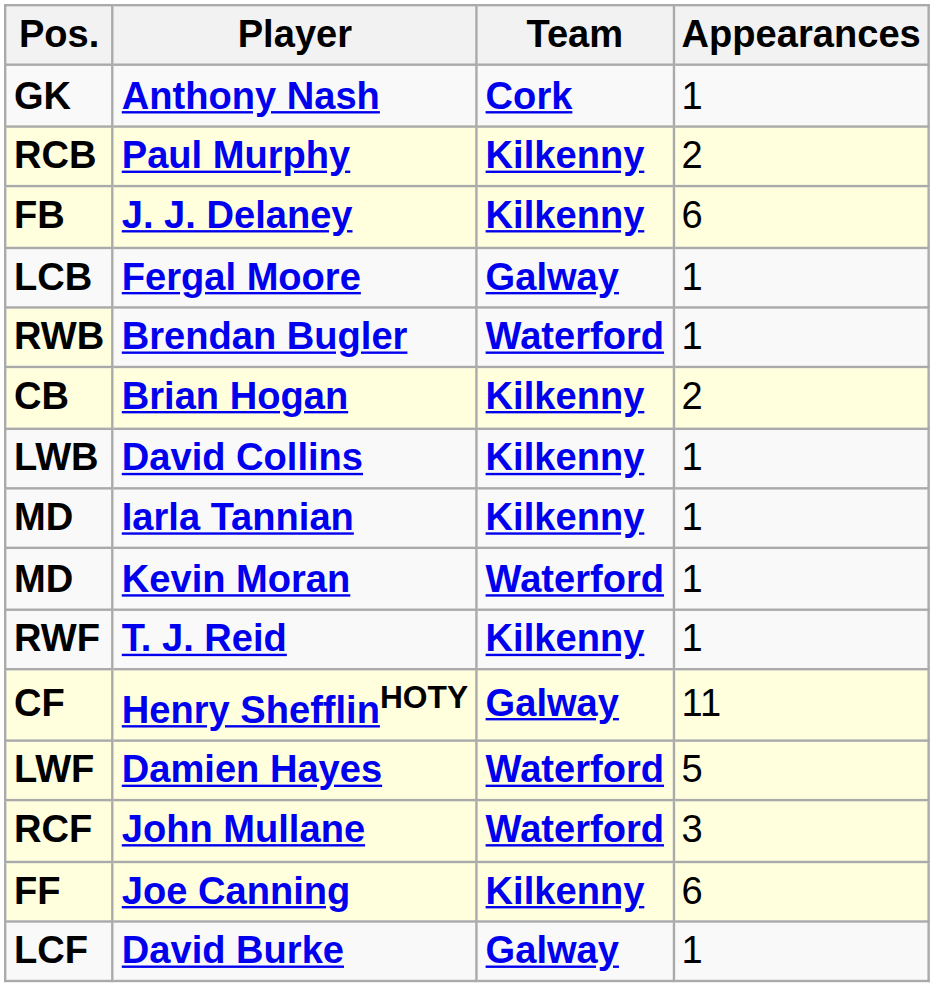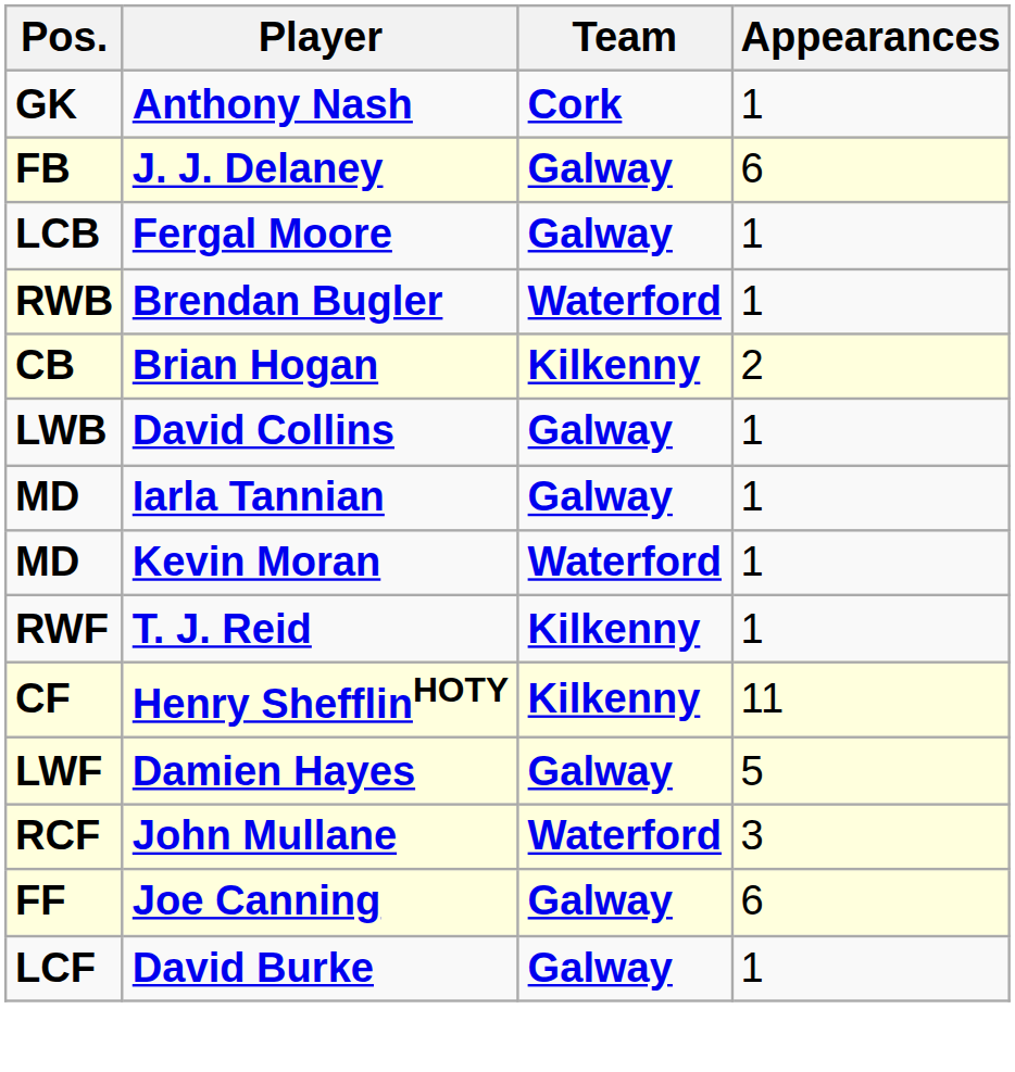 <table class="wikitable">
 <tr>
 <th>Pos.</th>
 <th>Player</th>
 <th>Team</th>
 <th>Appearances</th>
 </tr>
 <tr>
 <td><strong>GK</strong></td>
 <td> <strong><a href='#'>Anthony Nash</a></strong></td>
 <td><strong><a href='#'>Cork</a></strong></td>
 <td>1</td>
 </tr>
 <tr bgcolor=#FFFFDD>
-<td><strong>RCB</strong></td>
-<td> <strong><a href='#'>Paul Murphy</a></strong></td>
-<td><strong><a href='#'>Kilkenny</a></strong></td>
-<td>2</td>
-</tr>
-<tr bgcolor=#FFFFDD>
 <td><strong>FB</strong></td>
 <td> <strong><a href='#'>J. J. Delaney</a></strong></td>
-<td><strong><a href='#'>Kilkenny</a></strong></td>
+<td><strong><a href='#'>Galway</a></strong></td>
 <td>6</td>
 </tr>
 <tr>
 <td><strong>LCB</strong></td>
 <td> <strong><a href='#'>Fergal Moore</a></strong></td>
 <td><strong><a href='#'>Galway</a></strong></td>
 <td>1</td>
 </tr>
 <tr>
 <td style="background: lightyellow;"><strong>RWB</strong></td>
 <td> <strong><a href='#'>Brendan Bugler</a></strong></td>
 <td><strong><a href='#'>Waterford</a></strong></td>
 <td>1</td>
 </tr>
 <tr bgcolor=#FFFFDD>
 <td><strong>CB</strong></td>
 <td> <strong><a href='#'>Brian Hogan</a></strong></td>
 <td><strong><a href='#'>Kilkenny</a></strong></td>
 <td>2</td>
 </tr>
 <tr>
 <td><strong>LWB</strong></td>
 <td> <strong><a href='#'>David Collins</a></strong></td>
-<td><strong><a href='#'>Kilkenny</a></strong></td>
+<td><strong><a href='#'>Galway</a></strong></td>
 <td>1</td>
 </tr>
 <tr>
 <td><strong>MD</strong></td>
 <td> <strong><a href='#'>Iarla Tannian</a></strong></td>
-<td><strong><a href='#'>Kilkenny</a></strong></td>
+<td><strong><a href='#'>Galway</a></strong></td>
 <td>1</td>
 </tr>
 <tr>
 <td><strong>MD</strong></td>
 <td> <strong><a href='#'>Kevin Moran</a></strong></td>
 <td><strong><a href='#'>Waterford</a></strong></td>
 <td>1</td>
 </tr>
 <tr>
 <td><strong>RWF</strong></td>
 <td> <strong><a href='#'>T. J. Reid</a></strong></td>
 <td><strong><a href='#'>Kilkenny</a></strong></td>
 <td>1</td>
 </tr>
 <tr bgcolor=#FFFFDD>
 <td><strong>CF</strong></td>
 <td> <strong><a href='#'>Henry Shefflin</a><sup>HOTY</sup></strong></td>
-<td><strong><a href='#'>Galway</a></strong></td>
+<td><strong><a href='#'>Kilkenny</a></strong></td>
 <td>11</td>
 </tr>
 <tr bgcolor=#FFFFDD>
 <td><strong>LWF</strong></td>
 <td> <strong><a href='#'>Damien Hayes</a></strong></td>
-<td><strong><a href='#'>Waterford</a></strong></td>
+<td><strong><a href='#'>Galway</a></strong></td>
 <td>5</td>
 </tr>
 <tr bgcolor=#FFFFDD>
 <td><strong>RCF</strong></td>
 <td> <strong><a href='#'>John Mullane</a></strong></td>
 <td><strong><a href='#'>Waterford</a></strong></td>
 <td>3</td>
 </tr>
 <tr bgcolor=#FFFFDD>
 <td><strong>FF</strong></td>
 <td> <strong><a href='#'>Joe Canning</a></strong></td>
-<td><strong><a href='#'>Kilkenny</a></strong></td>
+<td><strong><a href='#'>Galway</a></strong></td>
 <td>6</td>
 </tr>
 <tr>
 <td><strong>LCF</strong></td>
 <td> <strong><a href='#'>David Burke</a></strong></td>
 <td><strong><a href='#'>Galway</a></strong></td>
 <td>1</td>
 </tr>
 </table>
